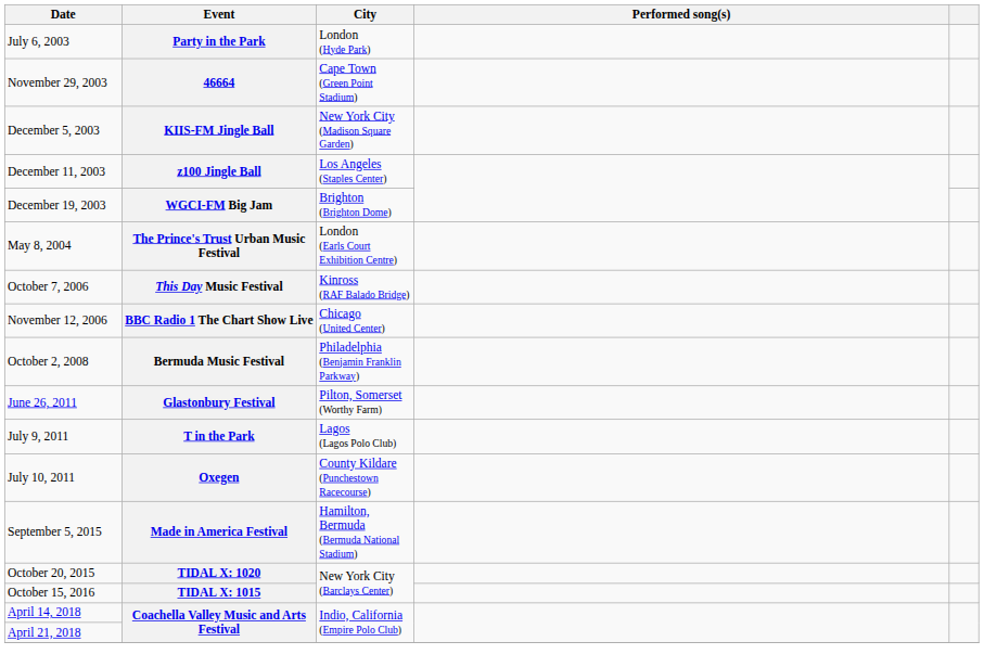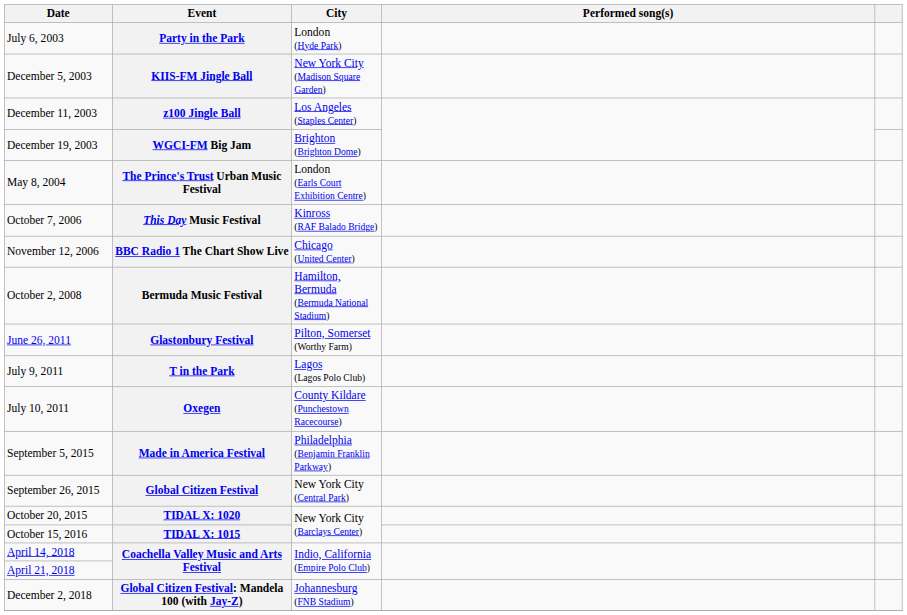 <table class="wikitable sortable plainrowheaders">
 <tr>
 <th style="width:12%;">Date</th>
 <th style="width:20%;">Event</th>
 <th style="width:10%;">City</th>
 <th class="unsortable">Performed song(s)</th>
 <th style"width=2%" class="unsortable"></th>
 </tr>
 <tr>
 <td>July 6, 2003</td>
 <th scope="row"><a href='#'>Party in the Park</a></th>
 <td>London<br><small>(<a href='#'>Hyde Park</a>)</small></td>
 <td></td>
 <td></td>
-</tr>
-<tr>
-<td>November 29, 2003</td>
-<th scope="row"><a href='#'>46664</a></th>
-<td><a href='#'>Cape Town</a><br><small>(<a href='#'>Green Point Stadium</a>)</small></td>
-<td></td>
-<td><br></td>
 </tr>
 <tr>
 <td>December 5, 2003</td>
 <th scope="row"><a href='#'>KIIS-FM Jingle Ball</a></th>
 <td><a href='#'>New York City</a><br><small>(<a href='#'>Madison Square Garden</a>)</small></td>
 <td></td>
 <td></td>
 </tr>
 <tr>
 <td>December 11, 2003</td>
 <th scope="row"><a href='#'>z100 Jingle Ball</a></th>
 <td><a href='#'>Los Angeles</a><br><small>(<a href='#'>Staples Center</a>)</small></td>
 <td rowspan="2"></td>
 <td></td>
 </tr>
 <tr>
 <td>December 19, 2003</td>
 <th scope="row"><a href='#'>WGCI-FM</a> Big Jam</th>
 <td><a href='#'>Brighton</a><br><small>(<a href='#'>Brighton Dome</a>)</small></td>
 <td></td>
 </tr>
 <tr>
 <td>May 8, 2004</td>
 <th scope="row"><a href='#'>The Prince's Trust</a> Urban Music Festival</th>
 <td>London<br><small>(<a href='#'>Earls Court Exhibition Centre</a>)</small></td>
 <td></td>
 <td></td>
 </tr>
 <tr>
 <td>October 7, 2006</td>
 <th scope="row"><em><a href='#'>This Day</a></em> Music Festival</th>
 <td><a href='#'>Kinross</a><br><small>(<a href='#'>RAF Balado Bridge</a>)</small></td>
 <td></td>
 <td></td>
 </tr>
 <tr>
 <td>November 12, 2006</td>
 <th scope="row"><a href='#'>BBC Radio 1</a> The Chart Show Live</th>
 <td><a href='#'>Chicago</a><br><small>(<a href='#'>United Center</a>)</small></td>
 <td></td>
 <td></td>
 </tr>
 <tr>
 <td>October 2, 2008</td>
 <th scope="row">Bermuda Music Festival</th>
-<td><a href='#'>Philadelphia</a><br><small>(<a href='#'>Benjamin Franklin Parkway</a>)</small></td>
+<td><a href='#'>Hamilton, Bermuda</a><br><small>(<a href='#'>Bermuda National Stadium</a>)</small></td>
 <td></td>
 <td></td>
 </tr>
 <tr>
 <td><a href='#'>June 26, 2011</a></td>
 <th scope="row"><a href='#'>Glastonbury Festival</a></th>
 <td><a href='#'>Pilton, Somerset</a><br><small>(Worthy Farm)</small></td>
 <td></td>
 <td></td>
 </tr>
 <tr>
 <td>July 9, 2011</td>
 <th scope="row"><a href='#'>T in the Park</a></th>
 <td><a href='#'>Lagos</a><br><small>(Lagos Polo Club)</small></td>
 <td></td>
 <td></td>
 </tr>
 <tr>
 <td>July 10, 2011</td>
 <th scope="row"><a href='#'>Oxegen</a></th>
 <td><a href='#'>County Kildare</a><br><small>(<a href='#'>Punchestown Racecourse</a>)</small></td>
 <td></td>
 <td></td>
 </tr>
 <tr>
 <td>September 5, 2015</td>
 <th scope="row"><a href='#'>Made in America Festival</a></th>
-<td><a href='#'>Hamilton, Bermuda</a><br><small>(<a href='#'>Bermuda National Stadium</a>)</small></td>
+<td><a href='#'>Philadelphia</a><br><small>(<a href='#'>Benjamin Franklin Parkway</a>)</small></td>
+<td></td>
+<td></td>
+</tr>
+<tr>
+<td>September 26, 2015</td>
+<th scope="row"><a href='#'>Global Citizen Festival</a></th>
+<td>New York City<br><small>(<a href='#'>Central Park</a>)</small></td>
 <td></td>
 <td></td>
 </tr>
 <tr>
 <td>October 20, 2015</td>
 <th scope="row"><a href='#'>TIDAL X: 1020</a></th>
 <td rowspan=2>New York City<br><small>(<a href='#'>Barclays Center</a>)</small></td>
 <td></td>
 <td></td>
 </tr>
 <tr>
 <td>October 15, 2016</td>
 <th scope="row"><a href='#'>TIDAL X: 1015</a></th>
 <td></td>
 <td></td>
 </tr>
 <tr>
 <td><a href='#'>April 14, 2018</a></td>
 <th scope="row" rowspan="2"><a href='#'>Coachella Valley Music and Arts Festival</a></th>
 <td rowspan="2"><a href='#'>Indio, California</a><br><small>(<a href='#'>Empire Polo Club</a>)</small></td>
 <td rowspan="2"></td>
 <td rowspan="2"><br><br></td>
 </tr>
 <tr>
 <td><a href='#'>April 21, 2018</a></td>
 </tr>
 <tr>
+<td>December 2, 2018</td>
+<th scope="row"><a href='#'>Global Citizen Festival</a>: Mandela 100 (with <a href='#'>Jay-Z</a>)</th>
+<td><a href='#'>Johannesburg</a><br><small>(<a href='#'>FNB Stadium</a>)</small></td>
+<td></td>
+<td></td>
+</tr>
+<tr>
 </tr>
 </table>
